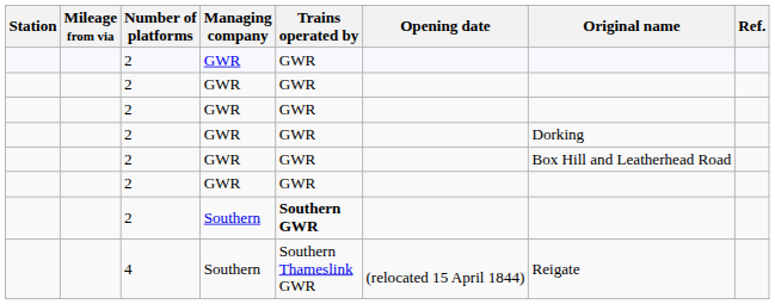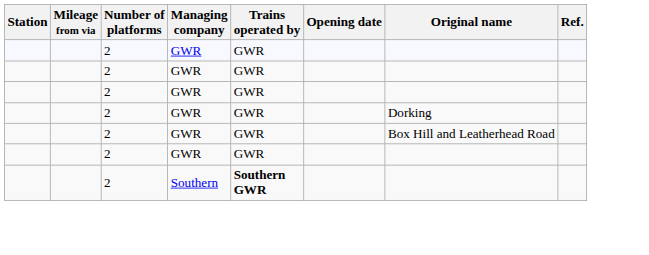 <table class="wikitable sortable collapsible">
 <tr>
 <th scope="col">Station</th>
 <th scope="col">Mileage<br><small>from  via </small></th>
 <th scope="col">Number of<br> platforms</th>
 <th scope="col">Managing<br> company</th>
 <th scope="col">Trains<br> operated by</th>
 <th scope="col">Opening date</th>
 <th scope="col" class="unsortable">Original name</th>
 <th scope="col" class="unsortable">Ref.</th>
 </tr>
 <tr style="background:#F8F8FF">
 <td></td>
 <td><br></td>
 <td>2</td>
 <td><a href='#'>GWR</a></td>
 <td>GWR</td>
 <td></td>
 <td></td>
 <td></td>
 </tr>
 <tr>
 <td></td>
 <td></td>
 <td>2</td>
 <td>GWR</td>
 <td>GWR</td>
 <td></td>
 <td></td>
 <td></td>
 </tr>
 <tr>
 <td></td>
 <td></td>
 <td>2</td>
 <td>GWR</td>
 <td>GWR</td>
 <td></td>
 <td></td>
 <td></td>
 </tr>
 <tr>
 <td></td>
 <td></td>
 <td>2</td>
 <td>GWR</td>
 <td>GWR</td>
 <td></td>
 <td>Dorking</td>
 <td></td>
 </tr>
 <tr>
 <td></td>
 <td></td>
 <td>2</td>
 <td>GWR</td>
 <td>GWR</td>
 <td></td>
 <td>Box Hill and Leatherhead Road</td>
 <td></td>
 </tr>
 <tr>
 <td></td>
 <td></td>
 <td>2</td>
 <td>GWR</td>
 <td>GWR</td>
 <td></td>
 <td></td>
 <td></td>
 </tr>
 <tr>
 <td></td>
 <td></td>
 <td>2</td>
 <td><a href='#'>Southern</a></td>
 <td><strong>Southern<br>GWR</strong></td>
 <td></td>
 <td></td>
 <td></td>
 </tr>
-<tr>
-<td></td>
-<td></td>
-<td>4</td>
-<td>Southern</td>
-<td>Southern<br><a href='#'>Thameslink</a><br>GWR</td>
-<td><br>(relocated 15 April 1844)</td>
-<td>Reigate</td>
-<td></td>
-</tr>
 </table>
